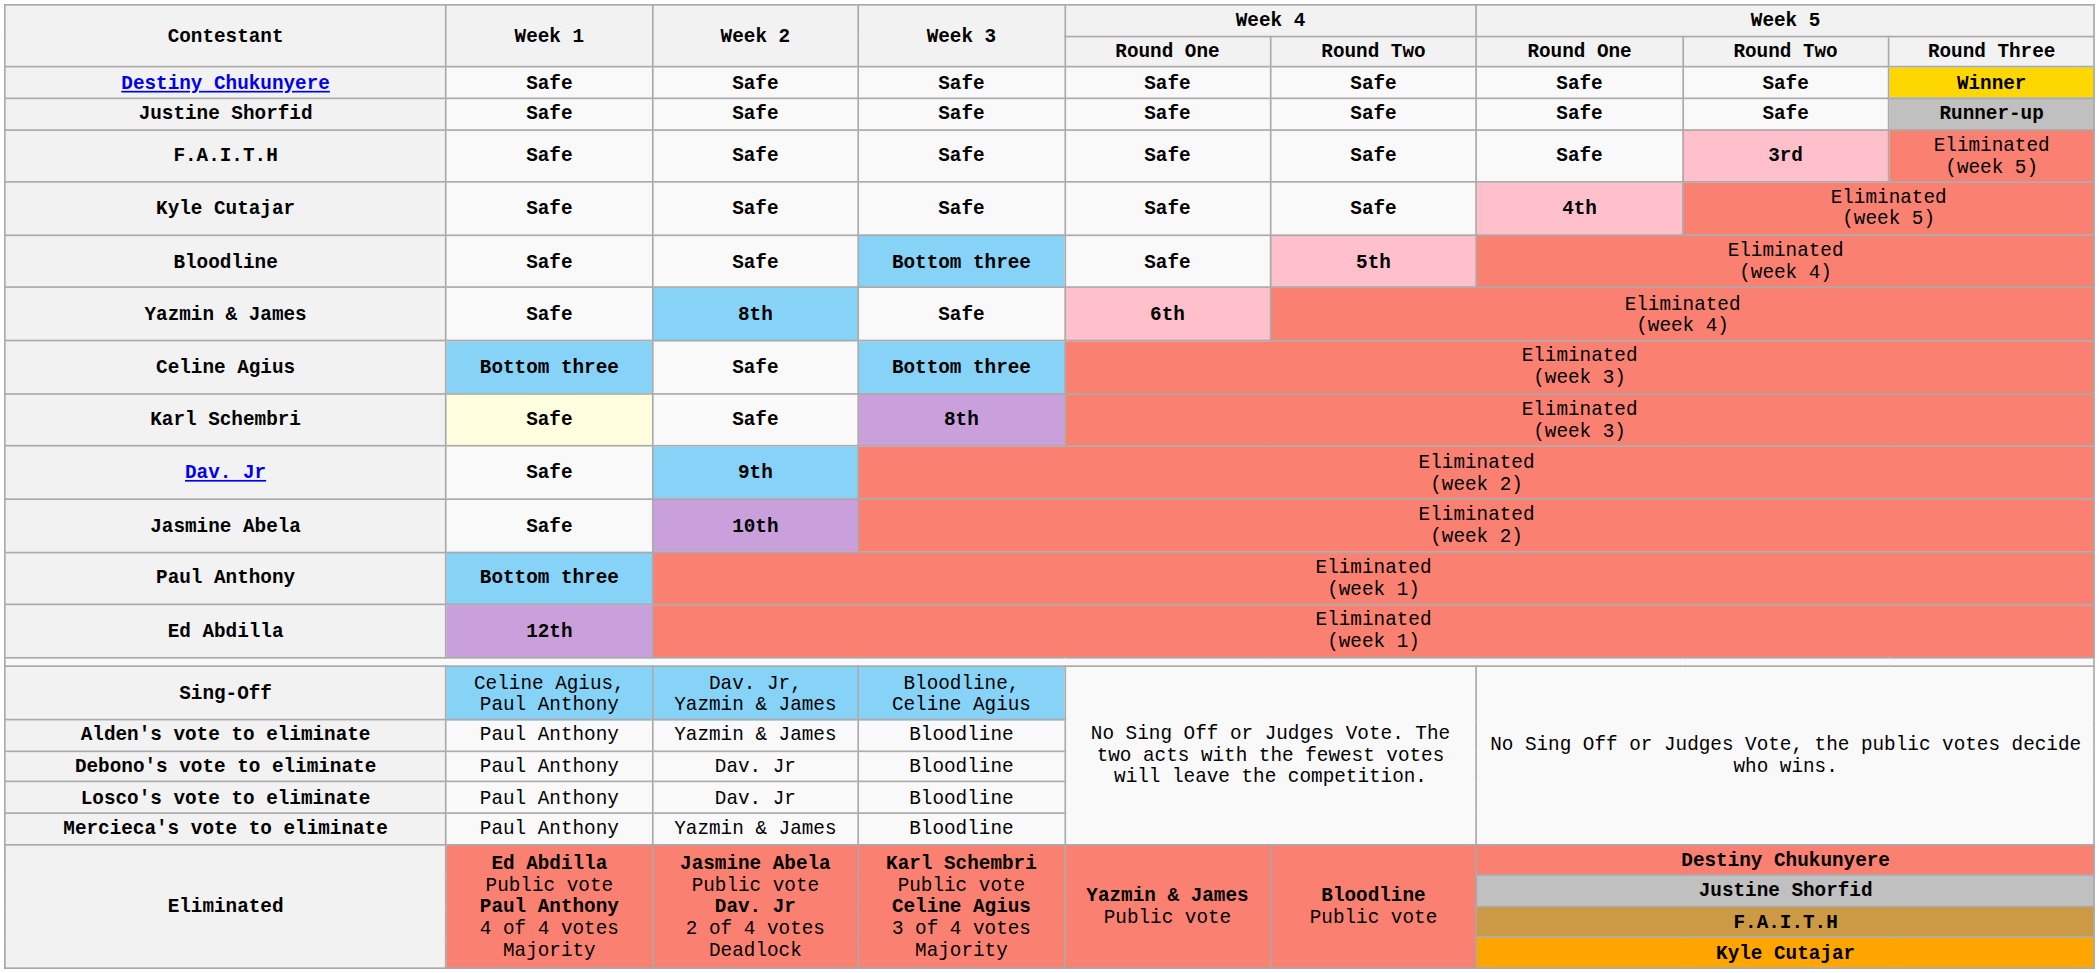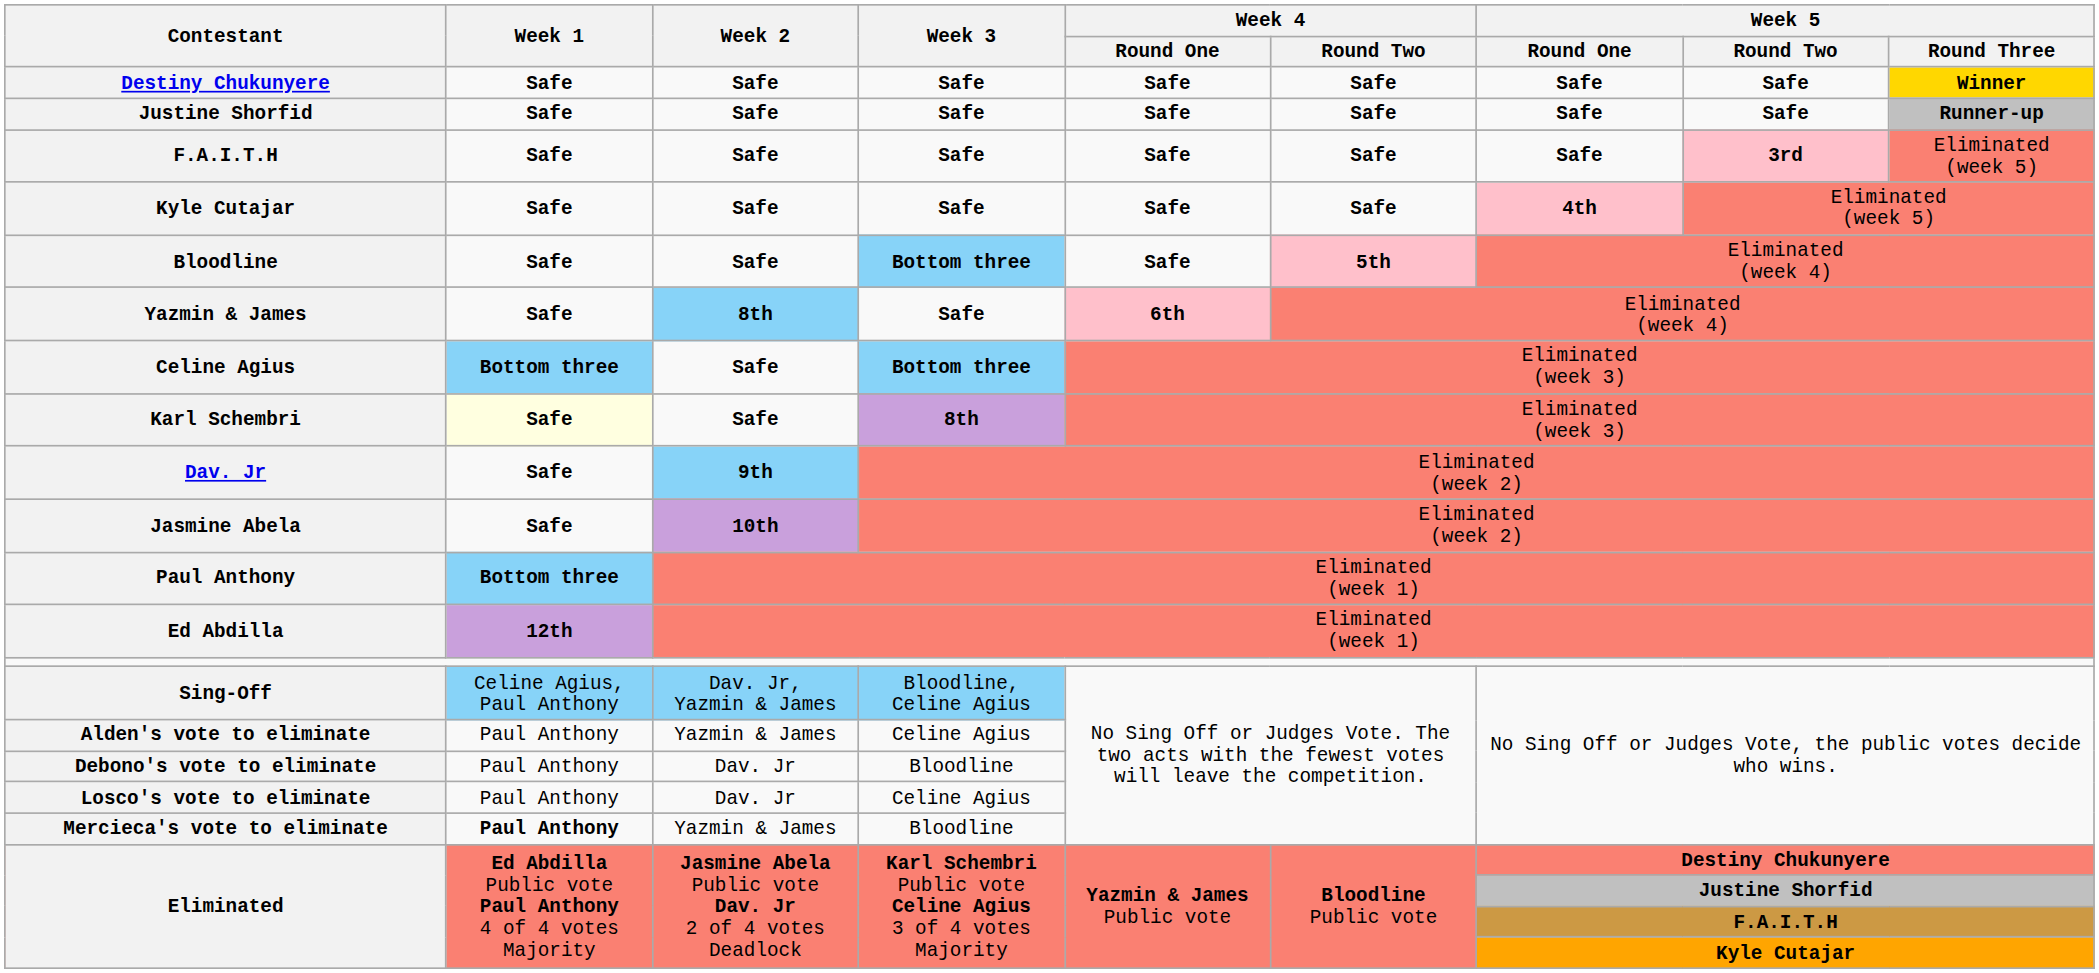 <table class="wikitable" style="text-align:center; font-size:89%">
 <tr>
 <th style="width:15%" rowspan="2" scope="col">Contestant</th>
 <th style="width:7%" rowspan="2" scope="col">Week 1</th>
 <th style="width:7%" rowspan="2" scope="col">Week 2</th>
 <th style="width:7%" rowspan="2" scope="col">Week 3</th>
 <th style="width:7%" colspan="2" scope="col">Week 4</th>
 <th style="width:7%" colspan="3" scope="col">Week 5</th>
 </tr>
 <tr>
 <th style="width:7%">Round One</th>
 <th style="width:7%">Round Two</th>
 <th style="width:7%">Round One</th>
 <th style="width:7%">Round Two</th>
 <th style="width:7%">Round Three</th>
 </tr>
 <tr>
 <th scope="row"><a href='#'>Destiny Chukunyere</a></th>
 <td><strong>Safe</strong></td>
 <td><strong>Safe</strong></td>
 <td><strong>Safe</strong></td>
 <td><strong>Safe</strong></td>
 <td><strong>Safe</strong></td>
 <td><strong>Safe</strong></td>
 <td><strong>Safe</strong></td>
 <td style="background:gold"><strong>Winner</strong></td>
 </tr>
 <tr>
 <th scope="row">Justine Shorfid</th>
 <td><strong>Safe</strong></td>
 <td><strong>Safe</strong></td>
 <td><strong>Safe</strong></td>
 <td><strong>Safe</strong></td>
 <td><strong>Safe</strong></td>
 <td><strong>Safe</strong></td>
 <td><strong>Safe</strong></td>
 <td style="background:silver"><strong>Runner-up</strong></td>
 </tr>
 <tr>
 <th scope="row">F.A.I.T.H</th>
 <td><strong>Safe</strong></td>
 <td><strong>Safe</strong></td>
 <td><strong>Safe</strong></td>
 <td><strong>Safe</strong></td>
 <td><strong>Safe</strong></td>
 <td><strong>Safe</strong></td>
 <td style="background:pink"><strong>3rd</strong></td>
 <td style="background:salmon;">Eliminated<br>(week 5)</td>
 </tr>
 <tr>
 <th scope="row">Kyle Cutajar</th>
 <td><strong>Safe</strong></td>
 <td><strong>Safe</strong></td>
 <td><strong>Safe</strong></td>
 <td><strong>Safe</strong></td>
 <td><strong>Safe</strong></td>
 <td style="background:pink"><strong>4th</strong></td>
 <td colspan="2" style="background:salmon;">Eliminated<br>(week 5)</td>
 </tr>
 <tr>
 <th scope="row">Bloodline</th>
 <td><strong>Safe</strong></td>
 <td><strong>Safe</strong></td>
 <td style="background:#87D3F8"><strong>Bottom three</strong></td>
 <td><strong>Safe</strong></td>
 <td style="background:pink;"><strong>5th</strong></td>
 <td colspan="3" style="background:salmon;">Eliminated<br>(week 4)</td>
 </tr>
 <tr>
 <th scope="row">Yazmin & James</th>
 <td><strong>Safe</strong></td>
 <td style="background:#87D3F8"><strong>8th</strong></td>
 <td><strong>Safe</strong></td>
 <td style="background:pink;"><strong>6th</strong></td>
 <td colspan="4" style="background:salmon;">Eliminated<br>(week 4)</td>
 </tr>
 <tr>
 <th scope="row">Celine Agius</th>
 <td style="background:#87D3F8"><strong>Bottom three</strong></td>
 <td><strong>Safe</strong></td>
 <td style="background:#87D3F8"><strong>Bottom three</strong></td>
 <td colspan="5" style="background:salmon;">Eliminated<br>(week 3)</td>
 </tr>
 <tr>
 <th scope="row">Karl Schembri</th>
 <td style="background: lightyellow;"><strong>Safe</strong></td>
 <td><strong>Safe</strong></td>
 <td style="background:#C9A0DC;"><strong>8th</strong></td>
 <td colspan="5" style="background:salmon;">Eliminated<br>(week 3)</td>
 </tr>
 <tr>
 <th scope="row"><a href='#'>Dav. Jr</a></th>
 <td><strong>Safe</strong></td>
 <td style="background:#87D3F8"><strong>9th</strong></td>
 <td colspan="6" style="background:salmon;">Eliminated<br>(week 2)</td>
 </tr>
 <tr>
 <th scope="row">Jasmine Abela</th>
 <td><strong>Safe</strong></td>
 <td style="background:#C9A0DC;"><strong>10th</strong></td>
 <td colspan="6" style="background:salmon;">Eliminated<br>(week 2)</td>
 </tr>
 <tr>
 <th scope="row">Paul Anthony</th>
 <td style="background:#87D3F8"><strong>Bottom three</strong></td>
 <td colspan="7" style="background:salmon;">Eliminated<br>(week 1)</td>
 </tr>
 <tr>
 <th scope="row">Ed Abdilla</th>
 <td style="background:#C9A0DC;"><strong>12th</strong></td>
 <td colspan="7" style="background:salmon;">Eliminated<br>(week 1)</td>
 </tr>
 <tr>
 <td colspan="9"></td>
 </tr>
 <tr>
 <th scope="row">Sing-Off</th>
 <td style="background:#87D3F8">Celine Agius,<br>Paul Anthony</td>
 <td style="background:#87D3F8">Dav. Jr,<br>Yazmin & James</td>
 <td style="background:#87D3F8">Bloodline,<br>Celine Agius</td>
 <td colspan=2 rowspan=5>No Sing Off or Judges Vote. The two acts with the fewest votes will leave the competition.</td>
 <td colspan=3 rowspan=5>No Sing Off or Judges Vote, the public votes decide who wins.</td>
 </tr>
 <tr>
 <th scope="row">Alden's vote to eliminate</th>
 <td>Paul Anthony</td>
 <td>Yazmin & James</td>
-<td>Bloodline</td>
+<td>Celine Agius</td>
 </tr>
 <tr>
 <th scope="row">Debono's vote to eliminate</th>
 <td>Paul Anthony</td>
 <td>Dav. Jr</td>
 <td>Bloodline</td>
 </tr>
 <tr>
 <th scope="row">Losco's vote to eliminate</th>
 <td>Paul Anthony</td>
 <td>Dav. Jr</td>
-<td>Bloodline</td>
+<td>Celine Agius</td>
 </tr>
 <tr>
 <th scope="row">Mercieca's vote to eliminate</th>
-<td>Paul Anthony</td>
+<td><strong>Paul Anthony</strong></td>
 <td>Yazmin & James</td>
 <td>Bloodline</td>
 </tr>
 <tr style="background:#FA8072;">
 <th scope="row" rowspan="4">Eliminated</th>
 <td style="background:#FA8072" rowspan="4"><strong>Ed Abdilla</strong><br>Public vote<br><strong>Paul Anthony</strong><br>4 of 4 votes<br>Majority</td>
 <td style="background:#FA8072" rowspan="4"><strong>Jasmine Abela</strong><br>Public vote<br><strong>Dav. Jr</strong><br>2 of 4 votes<br>Deadlock</td>
 <td style="background:#FA8072" rowspan="4"><strong>Karl Schembri</strong><br>Public vote<br><strong>Celine Agius</strong><br>3 of 4 votes<br>Majority</td>
 <td style="background:#FA8072" rowspan="4"><strong>Yazmin & James</strong><br>Public vote</td>
 <td style="background:#FA8072" rowspan="4"><strong>Bloodline</strong><br>Public vote</td>
 <td style="width:7%" colspan="3" style="background:gold;"><strong>Destiny Chukunyere</strong></td>
 </tr>
 <tr>
 <td style="background:silver" colspan="3"><strong>Justine Shorfid</strong></td>
 </tr>
 <tr>
 <td style="background:#c94" colspan="3"><strong>F.A.I.T.H</strong></td>
 </tr>
 <tr>
 <td style="background:orange" colspan="3"><strong>Kyle Cutajar</strong></td>
 </tr>
 <tr>
 </tr>
 </table>
